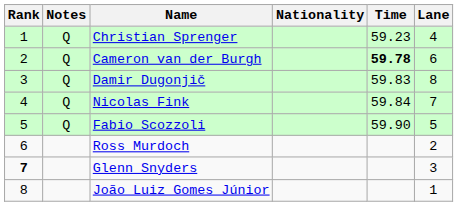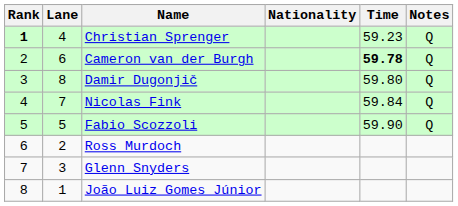 <table class="wikitable sortable" style="text-align:center">
 <tr>
 <th>Rank</th>
-<th>Notes</th>
+<th>Lane</th>
 <th>Name</th>
 <th>Nationality</th>
 <th>Time</th>
-<th>Lane</th>
+<th>Notes</th>
 </tr>
 <tr bgcolor=ccffcc>
-<td>1</td>
-<td>Q</td>
+<td><strong>1</strong></td>
+<td>4</td>
 <td align=left><a href='#'>Christian Sprenger</a></td>
 <td align=left></td>
 <td>59.23</td>
-<td>4</td>
+<td>Q</td>
 </tr>
 <tr bgcolor=ccffcc>
 <td>2</td>
-<td>Q</td>
+<td>6</td>
 <td align=left><a href='#'>Cameron van der Burgh</a></td>
 <td align=left></td>
 <td><strong>59.78</strong></td>
-<td>6</td>
+<td>Q</td>
 </tr>
 <tr bgcolor=ccffcc>
 <td>3</td>
-<td>Q</td>
+<td>8</td>
 <td align=left><a href='#'>Damir Dugonjič</a></td>
 <td align=left></td>
-<td>59.83</td>
-<td>8</td>
+<td>59.80</td>
+<td>Q</td>
 </tr>
 <tr bgcolor=ccffcc>
 <td>4</td>
-<td>Q</td>
+<td>7</td>
 <td align=left><a href='#'>Nicolas Fink</a></td>
 <td align=left></td>
 <td>59.84</td>
-<td>7</td>
+<td>Q</td>
 </tr>
 <tr bgcolor=ccffcc>
 <td>5</td>
-<td>Q</td>
+<td>5</td>
 <td align=left><a href='#'>Fabio Scozzoli</a></td>
 <td align=left></td>
 <td>59.90</td>
-<td>5</td>
+<td>Q</td>
 </tr>
 <tr>
 <td>6</td>
-<td></td>
+<td>2</td>
 <td align=left><a href='#'>Ross Murdoch</a></td>
 <td align=left></td>
 <td></td>
-<td>2</td>
+<td></td>
 </tr>
 <tr>
-<td><strong>7</strong></td>
-<td></td>
+<td>7</td>
+<td>3</td>
 <td align=left><a href='#'>Glenn Snyders</a></td>
 <td align=left></td>
 <td></td>
-<td>3</td>
+<td></td>
 </tr>
 <tr>
 <td>8</td>
-<td></td>
+<td>1</td>
 <td align=left><a href='#'>João Luiz Gomes Júnior</a></td>
 <td align=left></td>
 <td></td>
-<td>1</td>
+<td></td>
 </tr>
 </table>
